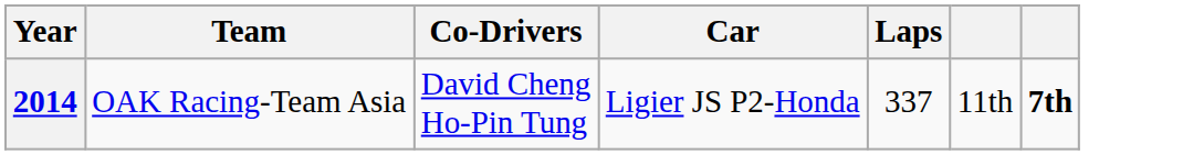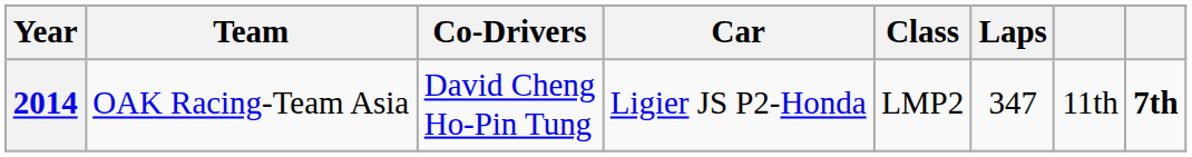 <table class="wikitable" style="text-align:center; font-size:90%">
 <tr>
 <th>Year</th>
 <th>Team</th>
 <th>Co-Drivers</th>
 <th>Car</th>
+<th>Class</th>
 <th>Laps</th>
 <th></th>
 <th></th>
 </tr>
 <tr>
 <th><a href='#'>2014</a></th>
 <td align="left"nowrap> <a href='#'>OAK Racing</a>-Team Asia</td>
 <td align="left"nowrap> <a href='#'>David Cheng</a><br> <a href='#'>Ho-Pin Tung</a></td>
 <td align="left"nowrap><a href='#'>Ligier</a> JS P2-<a href='#'>Honda</a></td>
-<td>337</td>
+<td>LMP2</td>
+<td>347</td>
 <td>11th</td>
 <td><strong>7th</strong></td>
 </tr>
 </table>
